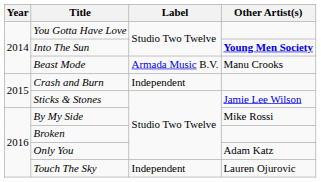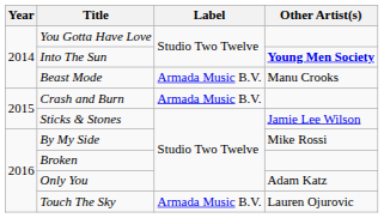 <table class="wikitable">
 <tr>
 <th>Year</th>
 <th>Title</th>
 <th>Label</th>
 <th>Other Artist(s)</th>
 </tr>
 <tr>
 <td rowspan="3">2014</td>
 <td><em>You Gotta Have Love</em></td>
 <td rowspan="2">Studio Two Twelve</td>
 <td></td>
 </tr>
 <tr>
 <td><em>Into The Sun</em></td>
 <td><strong><a href='#'>Young Men Society</a></strong></td>
 </tr>
 <tr>
 <td><em>Beast Mode</em></td>
 <td><a href='#'>Armada Music</a> B.V.</td>
 <td>Manu Crooks</td>
 </tr>
 <tr>
 <td rowspan="2">2015</td>
 <td><em>Crash and Burn</em></td>
-<td>Independent</td>
+<td><a href='#'>Armada Music</a> B.V.</td>
 <td></td>
 </tr>
 <tr>
 <td><em>Sticks & Stones</em></td>
 <td rowspan="4">Studio Two Twelve</td>
 <td><a href='#'>Jamie Lee Wilson</a></td>
 </tr>
 <tr>
 <td rowspan="4">2016</td>
 <td><em>By My Side</em></td>
 <td>Mike Rossi</td>
 </tr>
 <tr>
 <td><em>Broken</em></td>
 <td></td>
 </tr>
 <tr>
 <td><em>Only You</em></td>
 <td>Adam Katz</td>
 </tr>
 <tr>
 <td><em>Touch The Sky</em></td>
-<td>Independent</td>
+<td><a href='#'>Armada Music</a> B.V.</td>
 <td>Lauren Ojurovic</td>
 </tr>
 </table>
